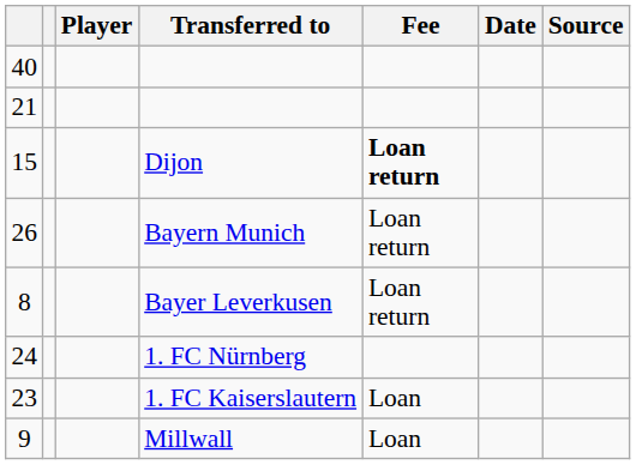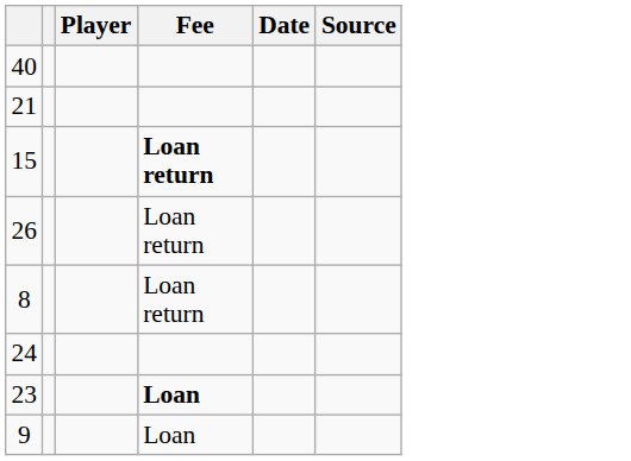 <table class="wikitable plainrowheaders sortable">
 <tr>
 <th></th>
 <th></th>
 <th scope="col">Player</th>
-<th>Transferred to</th>
 <th !scope="col"; style="width: 65px;">Fee</th>
 <th scope="col">Date</th>
 <th scope="col">Source</th>
 </tr>
 <tr>
 <td align="center">40</td>
 <td align="center"></td>
-<td></td>
 <td></td>
 <td></td>
 <td></td>
 <td></td>
 </tr>
 <tr>
 <td align="center">21</td>
 <td align="center"></td>
 <td></td>
 <td></td>
 <td></td>
 <td></td>
-<td></td>
 </tr>
 <tr>
 <td align="center">15</td>
 <td align="center"></td>
 <td></td>
-<td><a href='#'>Dijon</a></td>
 <td><strong>Loan return</strong></td>
 <td></td>
 <td></td>
 </tr>
 <tr>
 <td align="center">26</td>
 <td align="center"></td>
 <td></td>
-<td><a href='#'>Bayern Munich</a></td>
 <td>Loan return</td>
 <td></td>
 <td></td>
 </tr>
 <tr>
 <td align="center">8</td>
 <td align="center"></td>
 <td></td>
-<td><a href='#'>Bayer Leverkusen</a></td>
 <td>Loan return</td>
 <td></td>
 <td></td>
 </tr>
 <tr>
 <td align="center">24</td>
 <td align="center"></td>
 <td></td>
-<td><a href='#'>1. FC Nürnberg</a></td>
 <td></td>
 <td></td>
 <td></td>
 </tr>
 <tr>
 <td align="center">23</td>
 <td align="center"></td>
 <td></td>
-<td><a href='#'>1. FC Kaiserslautern</a></td>
-<td>Loan</td>
+<td><strong>Loan</strong></td>
 <td></td>
 <td></td>
 </tr>
 <tr>
 <td align="center">9</td>
 <td align="center"></td>
 <td></td>
-<td><a href='#'>Millwall</a></td>
 <td>Loan</td>
 <td></td>
 <td></td>
 </tr>
 </table>
